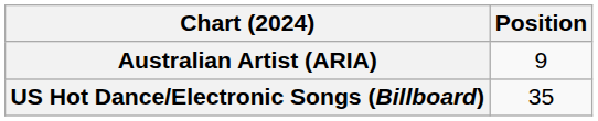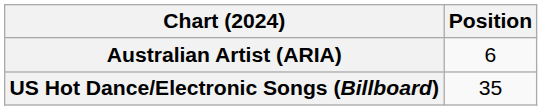 <table class="wikitable plainrowheaders" style="text-align:center">
 <tr>
 <th scope="col">Chart (2024)</th>
 <th scope="col">Position</th>
 </tr>
 <tr>
 <th scope="row">Australian Artist (ARIA)</th>
-<td>9</td>
+<td>6</td>
 </tr>
 <tr>
 <th scope="row">US Hot Dance/Electronic Songs (<em>Billboard</em>)</th>
 <td>35</td>
 </tr>
 </table>
